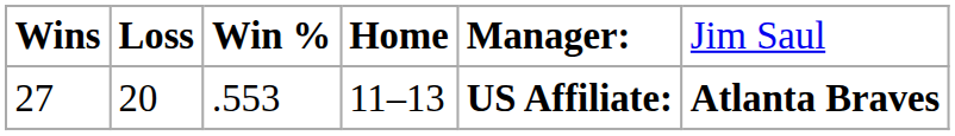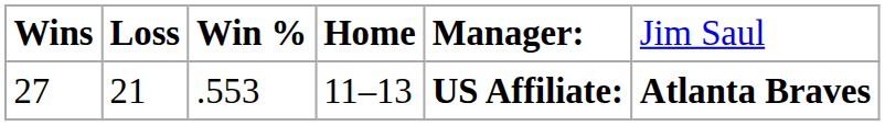 <table class="wikitable">
 <tr bgcolor="#FFFFFF">
 <td><strong>Wins</strong></td>
 <td><strong>Loss</strong></td>
 <td><strong>Win %</strong></td>
 <td><strong>Home</strong></td>
 <td><strong>Manager:</strong></td>
 <td><a href='#'>Jim Saul</a></td>
 </tr>
 <tr bgcolor="#FFFFFF">
 <td>27</td>
-<td>20</td>
+<td>21</td>
 <td>.553</td>
 <td>11–13</td>
 <td><strong>US Affiliate:</strong></td>
 <td><strong>Atlanta Braves</strong></td>
 </tr>
 </table>
